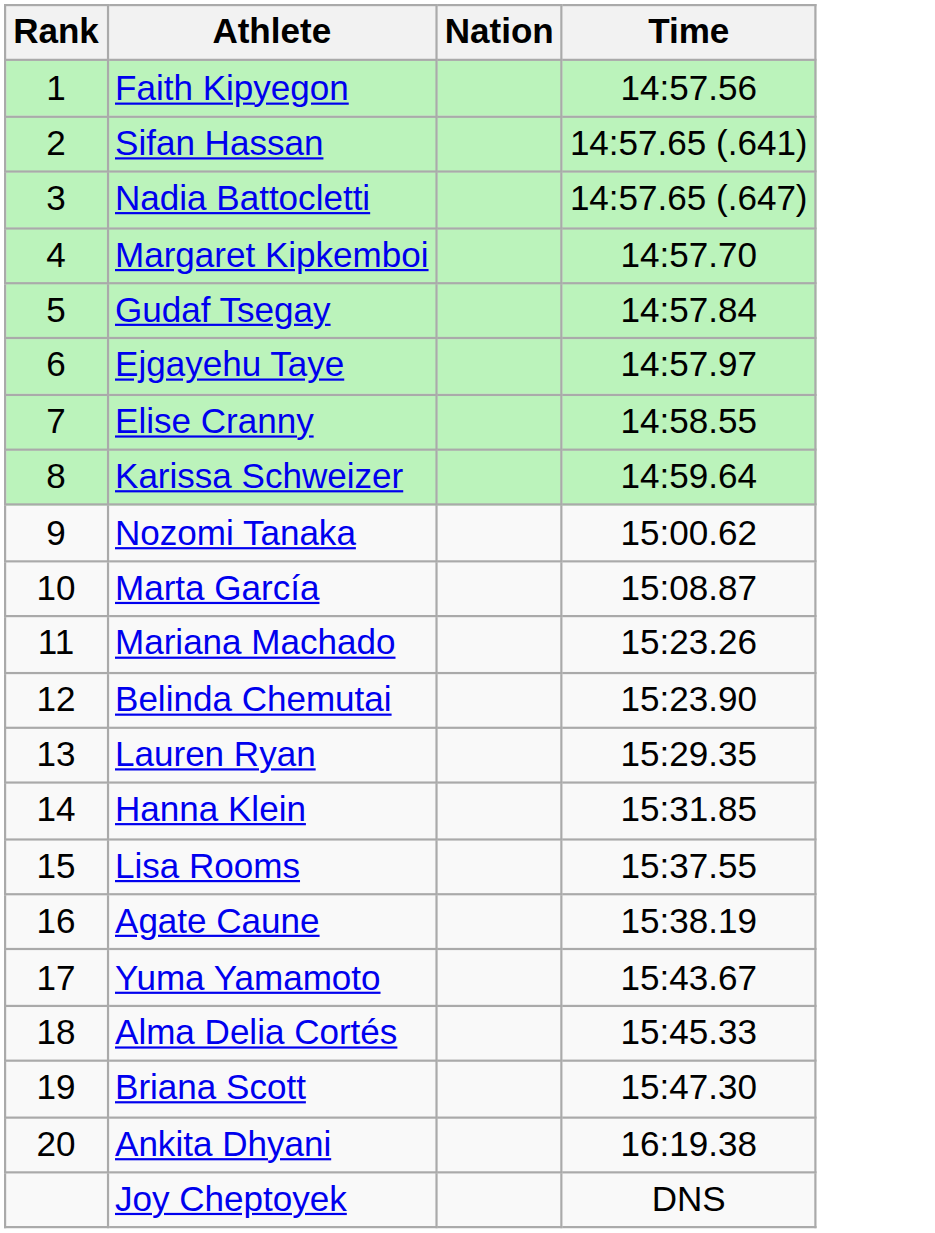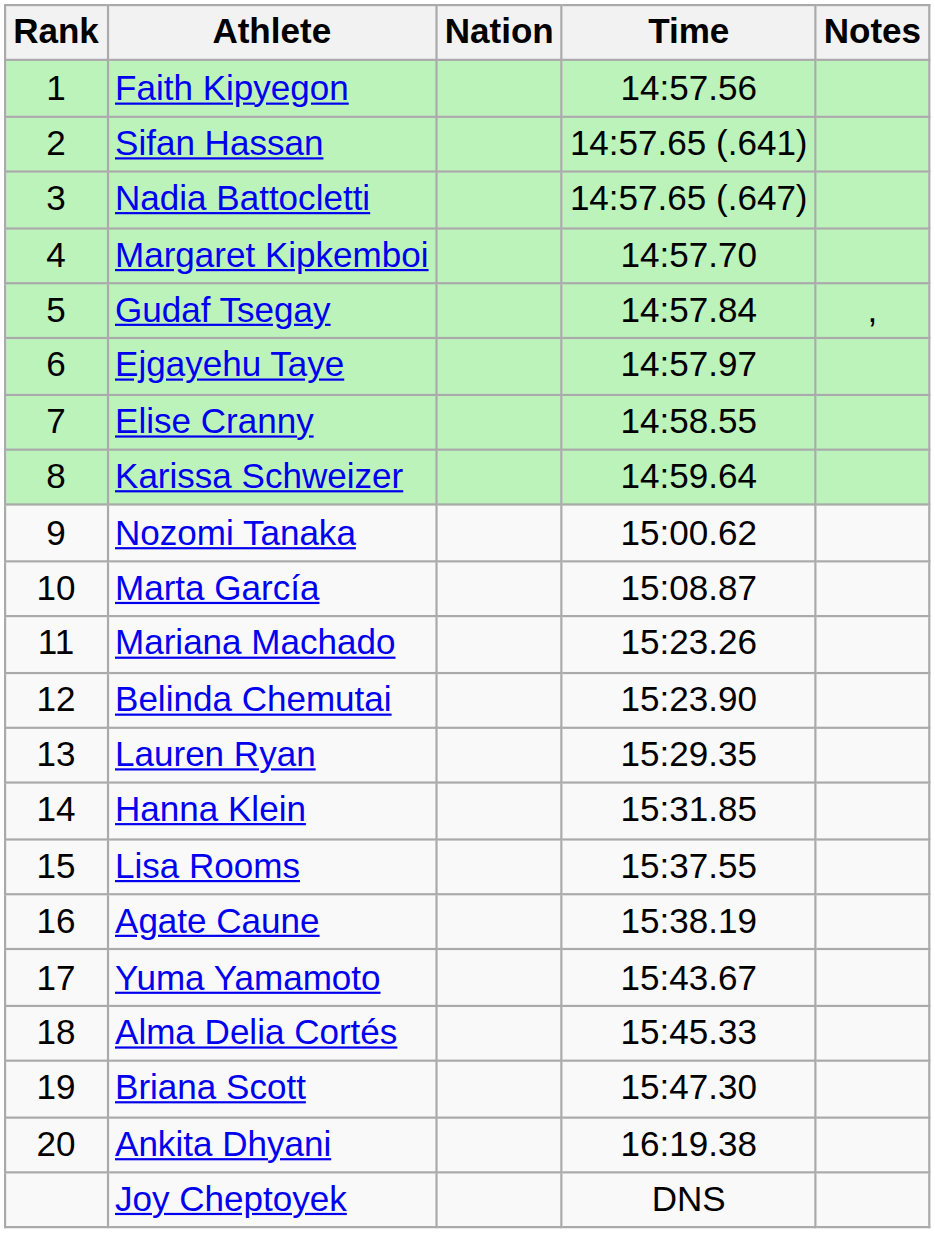 <table class="wikitable sortable" style="text-align:center;">
 <tr>
 <th>Rank</th>
 <th>Athlete</th>
 <th>Nation</th>
 <th>Time</th>
+<th>Notes</th>
 </tr>
 <tr bgcolor=#bbf3bb>
 <td>1</td>
 <td align=left><a href='#'>Faith Kipyegon</a></td>
 <td align=left></td>
 <td>14:57.56</td>
+<td></td>
 </tr>
 <tr bgcolor=#bbf3bb>
 <td>2</td>
 <td align=left><a href='#'>Sifan Hassan</a></td>
 <td align=left></td>
 <td>14:57.65 (.641)</td>
+<td></td>
 </tr>
 <tr bgcolor=#bbf3bb>
 <td>3</td>
 <td align=left><a href='#'>Nadia Battocletti</a></td>
 <td align=left></td>
 <td>14:57.65 (.647)</td>
+<td></td>
 </tr>
 <tr bgcolor=#bbf3bb>
 <td>4</td>
 <td align=left><a href='#'>Margaret Kipkemboi</a></td>
 <td align=left></td>
 <td>14:57.70</td>
+<td></td>
 </tr>
 <tr bgcolor=#bbf3bb>
 <td>5</td>
 <td align=left><a href='#'>Gudaf Tsegay</a></td>
 <td align=left></td>
 <td>14:57.84</td>
+<td>, </td>
 </tr>
 <tr bgcolor=#bbf3bb>
 <td>6</td>
 <td align=left><a href='#'>Ejgayehu Taye</a></td>
 <td align=left></td>
 <td>14:57.97</td>
+<td></td>
 </tr>
 <tr bgcolor=#bbf3bb>
 <td>7</td>
 <td align=left><a href='#'>Elise Cranny</a></td>
 <td align=left></td>
 <td>14:58.55</td>
+<td></td>
 </tr>
 <tr bgcolor=#bbf3bb>
 <td>8</td>
 <td align=left><a href='#'>Karissa Schweizer</a></td>
 <td align=left></td>
 <td>14:59.64</td>
+<td></td>
 </tr>
 <tr>
 <td>9</td>
 <td align=left><a href='#'>Nozomi Tanaka</a></td>
 <td align=left></td>
 <td>15:00.62</td>
+<td></td>
 </tr>
 <tr>
 <td>10</td>
 <td align=left><a href='#'>Marta García</a></td>
 <td align=left></td>
 <td>15:08.87</td>
+<td></td>
 </tr>
 <tr>
 <td>11</td>
 <td align=left><a href='#'>Mariana Machado</a></td>
 <td align=left></td>
 <td>15:23.26</td>
+<td></td>
 </tr>
 <tr>
 <td>12</td>
 <td align=left><a href='#'>Belinda Chemutai</a></td>
 <td align=left></td>
 <td>15:23.90</td>
+<td></td>
 </tr>
 <tr>
 <td>13</td>
 <td align=left><a href='#'>Lauren Ryan</a></td>
 <td align=left></td>
 <td>15:29.35</td>
+<td></td>
 </tr>
 <tr>
 <td>14</td>
 <td align=left><a href='#'>Hanna Klein</a></td>
 <td align=left></td>
 <td>15:31.85</td>
+<td></td>
 </tr>
 <tr>
 <td>15</td>
 <td align=left><a href='#'>Lisa Rooms</a></td>
 <td align=left></td>
 <td>15:37.55</td>
+<td></td>
 </tr>
 <tr>
 <td>16</td>
 <td align=left><a href='#'>Agate Caune</a></td>
 <td align=left></td>
 <td>15:38.19</td>
+<td></td>
 </tr>
 <tr>
 <td>17</td>
 <td align=left><a href='#'>Yuma Yamamoto</a></td>
 <td align=left></td>
 <td>15:43.67</td>
+<td></td>
 </tr>
 <tr>
 <td>18</td>
 <td align=left><a href='#'>Alma Delia Cortés</a></td>
 <td align=left></td>
 <td>15:45.33</td>
+<td></td>
 </tr>
 <tr>
 <td>19</td>
 <td align=left><a href='#'>Briana Scott</a></td>
 <td align=left></td>
 <td>15:47.30</td>
+<td></td>
 </tr>
 <tr>
 <td>20</td>
 <td align=left><a href='#'>Ankita Dhyani</a></td>
 <td align=left></td>
 <td>16:19.38</td>
+<td></td>
 </tr>
 <tr>
 <td></td>
 <td align=left><a href='#'>Joy Cheptoyek</a></td>
 <td align=left></td>
 <td>DNS</td>
+<td></td>
 </tr>
 </table>
